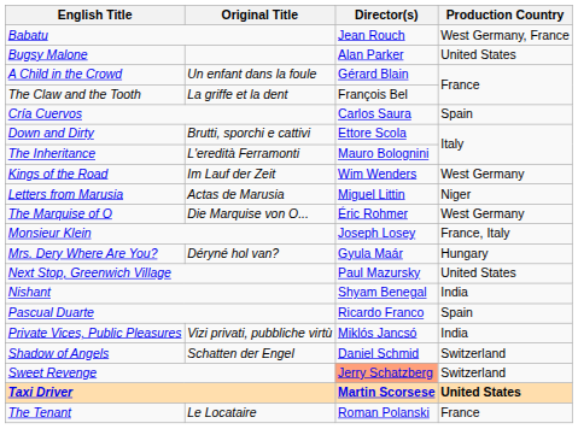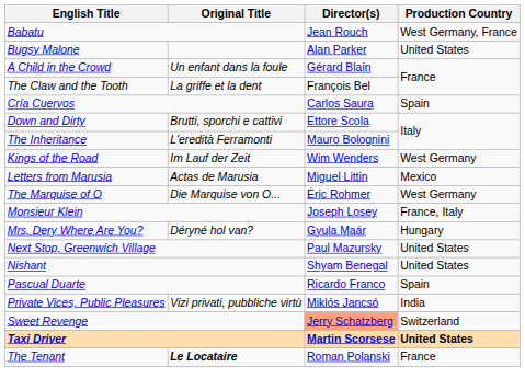 <table class="wikitable">
 <tr>
 <th>English Title</th>
 <th>Original Title</th>
 <th>Director(s)</th>
 <th>Production Country</th>
 </tr>
 <tr>
 <td colspan="2"><em><a href='#'>Babatu</a></em></td>
 <td><a href='#'>Jean Rouch</a></td>
 <td>West Germany, France</td>
 </tr>
 <tr>
 <td><em><a href='#'>Bugsy Malone</a></em></td>
 <td></td>
 <td><a href='#'>Alan Parker</a></td>
 <td>United States</td>
 </tr>
 <tr>
 <td><em><a href='#'>A Child in the Crowd</a></em></td>
 <td><em>Un enfant dans la foule</em></td>
 <td><a href='#'>Gérard Blain</a></td>
 <td rowspan="2">France</td>
 </tr>
 <tr>
 <td><em>The Claw and the Tooth</em></td>
 <td><em>La griffe et la dent</em></td>
 <td>François Bel</td>
 </tr>
 <tr>
 <td colspan="2"><em><a href='#'>Cría Cuervos</a></em></td>
 <td><a href='#'>Carlos Saura</a></td>
 <td>Spain</td>
 </tr>
 <tr>
 <td><em><a href='#'>Down and Dirty</a></em></td>
 <td><em>Brutti, sporchi e cattivi</em></td>
 <td><a href='#'>Ettore Scola</a></td>
 <td rowspan="2">Italy</td>
 </tr>
 <tr>
 <td><em><a href='#'>The Inheritance</a></em></td>
 <td><em>L'eredità Ferramonti</em></td>
 <td><a href='#'>Mauro Bolognini</a></td>
 </tr>
 <tr>
 <td><em><a href='#'>Kings of the Road</a></em></td>
 <td><em>Im Lauf der Zeit</em></td>
 <td><a href='#'>Wim Wenders</a></td>
 <td>West Germany</td>
 </tr>
 <tr>
 <td><em><a href='#'>Letters from Marusia</a></em></td>
 <td><em>Actas de Marusia</em></td>
 <td><a href='#'>Miguel Littin</a></td>
-<td>Niger</td>
+<td>Mexico</td>
 </tr>
 <tr>
 <td><em><a href='#'>The Marquise of O</a></em></td>
 <td><em>Die Marquise von O...</em></td>
 <td><a href='#'>Éric Rohmer</a></td>
 <td>West Germany</td>
 </tr>
 <tr>
 <td colspan="2"><em><a href='#'>Monsieur Klein</a></em></td>
 <td><a href='#'>Joseph Losey</a></td>
 <td>France, Italy</td>
 </tr>
 <tr>
 <td><em><a href='#'>Mrs. Dery Where Are You?</a></em></td>
 <td><em>Déryné hol van?</em></td>
 <td><a href='#'>Gyula Maár</a></td>
 <td>Hungary</td>
 </tr>
 <tr>
 <td colspan="2"><em><a href='#'>Next Stop, Greenwich Village</a></em></td>
 <td><a href='#'>Paul Mazursky</a></td>
 <td>United States</td>
 </tr>
 <tr>
 <td colspan="2"><a href='#'><em>Nishant</em></a></td>
 <td><a href='#'>Shyam Benegal</a></td>
-<td>India</td>
+<td>United States</td>
 </tr>
 <tr>
 <td colspan="2"><em><a href='#'>Pascual Duarte</a></em></td>
 <td><a href='#'>Ricardo Franco</a></td>
 <td>Spain</td>
 </tr>
 <tr>
 <td><em><a href='#'>Private Vices, Public Pleasures</a></em></td>
 <td><em>Vizi privati, pubbliche virtù</em></td>
 <td><a href='#'>Miklós Jancsó</a></td>
 <td>India</td>
 </tr>
 <tr>
-<td><em><a href='#'>Shadow of Angels</a></em></td>
-<td><em>Schatten der Engel</em></td>
-<td><a href='#'>Daniel Schmid</a></td>
-<td>Switzerland</td>
-</tr>
-<tr>
 <td colspan="2"><em><a href='#'>Sweet Revenge</a></em></td>
 <td style="background: lightsalmon;"><a href='#'>Jerry Schatzberg</a></td>
 <td>Switzerland</td>
 </tr>
 <tr style="background:#FFDEAD;">
 <td colspan="2"><strong><em><a href='#'>Taxi Driver</a></em></strong></td>
 <td><strong><a href='#'>Martin Scorsese</a></strong></td>
 <td><strong>United States</strong></td>
 </tr>
 <tr>
 <td><em><a href='#'>The Tenant</a></em></td>
-<td><em>Le Locataire</em></td>
+<td><strong><em>Le Locataire</em></strong></td>
 <td><a href='#'>Roman Polanski</a></td>
 <td>France</td>
 </tr>
 </table>
